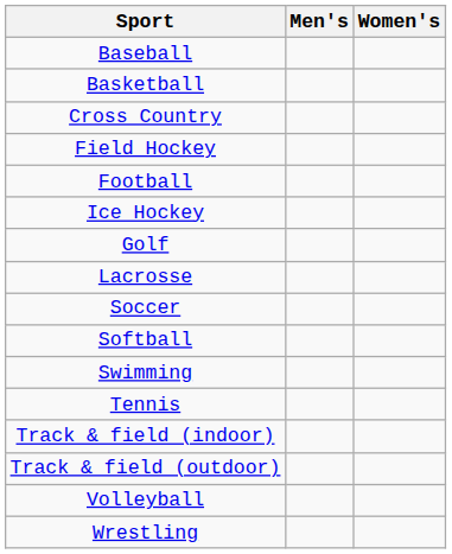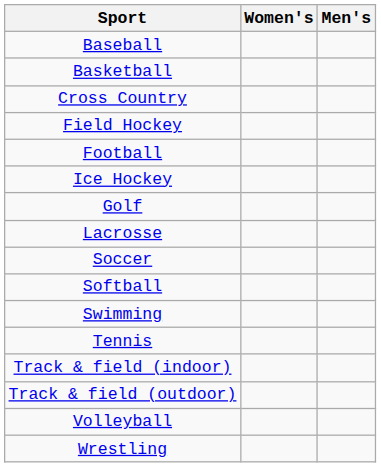 <table class="wikitable" style="text-align:center">
 <tr>
 <th>Sport</th>
+<th>Women's</th>
 <th>Men's</th>
-<th>Women's</th>
 </tr>
 <tr>
 <td><a href='#'>Baseball</a></td>
 <td></td>
 <td></td>
 </tr>
 <tr>
 <td><a href='#'>Basketball</a></td>
 <td></td>
 <td></td>
 </tr>
 <tr>
 <td><a href='#'>Cross Country</a></td>
 <td></td>
 <td></td>
 </tr>
 <tr>
 <td><a href='#'>Field Hockey</a></td>
 <td></td>
 <td></td>
 </tr>
 <tr>
 <td><a href='#'>Football</a></td>
 <td></td>
 <td></td>
 </tr>
 <tr>
 <td><a href='#'>Ice Hockey</a></td>
 <td></td>
 <td></td>
 </tr>
 <tr>
 <td><a href='#'>Golf</a></td>
 <td></td>
 <td></td>
 </tr>
 <tr>
 <td><a href='#'>Lacrosse</a></td>
 <td></td>
 <td></td>
 </tr>
 <tr>
 <td><a href='#'>Soccer</a></td>
 <td></td>
 <td></td>
 </tr>
 <tr>
 <td><a href='#'>Softball</a></td>
 <td></td>
 <td></td>
 </tr>
 <tr>
 <td><a href='#'>Swimming</a></td>
 <td></td>
 <td></td>
 </tr>
 <tr>
 <td><a href='#'>Tennis</a></td>
 <td></td>
 <td></td>
 </tr>
 <tr>
 <td><a href='#'>Track & field (indoor)</a></td>
 <td></td>
 <td></td>
 </tr>
 <tr>
 <td><a href='#'>Track & field (outdoor)</a></td>
 <td></td>
 <td></td>
 </tr>
 <tr>
 <td><a href='#'>Volleyball</a></td>
 <td></td>
 <td></td>
 </tr>
 <tr>
 <td><a href='#'>Wrestling</a></td>
 <td></td>
 <td></td>
 </tr>
 </table>
